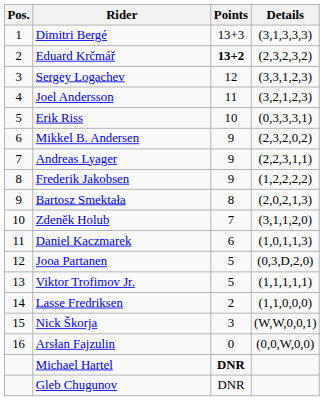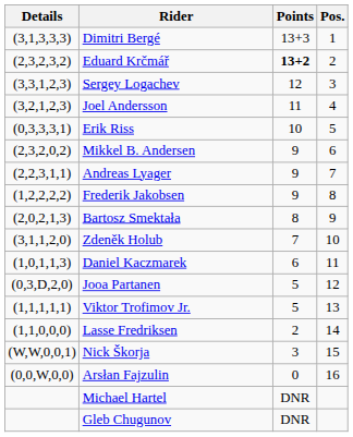 <table class=wikitable style="font-size:93%;">
 <tr>
-<th width=25px>Pos.</th>
+<th width=70px>Details</th>
 <th width=200px>Rider</th>
 <th width=40px>Points</th>
-<th width=70px>Details</th>
+<th width=25px>Pos.</th>
 </tr>
 <tr align=center>
-<td>1</td>
+<td>(3,1,3,3,3)</td>
 <td align=left> <a href='#'>Dimitri Bergé</a></td>
 <td>13+3</td>
-<td>(3,1,3,3,3)</td>
+<td>1</td>
 </tr>
 <tr align=center>
-<td>2</td>
+<td>(2,3,2,3,2)</td>
 <td align=left> <a href='#'>Eduard Krčmář</a></td>
 <td><strong>13+2</strong></td>
-<td>(2,3,2,3,2)</td>
+<td>2</td>
 </tr>
 <tr align=center>
-<td>3</td>
+<td>(3,3,1,2,3)</td>
 <td align=left> <a href='#'>Sergey Logachev</a></td>
 <td>12</td>
-<td>(3,3,1,2,3)</td>
+<td>3</td>
 </tr>
 <tr align=center>
-<td>4</td>
+<td>(3,2,1,2,3)</td>
 <td align=left> <a href='#'>Joel Andersson</a></td>
 <td>11</td>
-<td>(3,2,1,2,3)</td>
+<td>4</td>
 </tr>
 <tr align=center>
-<td>5</td>
+<td>(0,3,3,3,1)</td>
 <td align=left> <a href='#'>Erik Riss</a></td>
 <td>10</td>
-<td>(0,3,3,3,1)</td>
+<td>5</td>
 </tr>
 <tr align=center>
-<td>6</td>
+<td>(2,3,2,0,2)</td>
 <td align=left> <a href='#'>Mikkel B. Andersen</a></td>
 <td>9</td>
-<td>(2,3,2,0,2)</td>
+<td>6</td>
 </tr>
 <tr align=center>
-<td>7</td>
+<td>(2,2,3,1,1)</td>
 <td align=left> <a href='#'>Andreas Lyager</a></td>
 <td>9</td>
-<td>(2,2,3,1,1)</td>
+<td>7</td>
 </tr>
 <tr align=center>
-<td>8</td>
+<td>(1,2,2,2,2)</td>
 <td align=left> <a href='#'>Frederik Jakobsen</a></td>
 <td>9</td>
-<td>(1,2,2,2,2)</td>
+<td>8</td>
 </tr>
 <tr align=center>
-<td>9</td>
+<td>(2,0,2,1,3)</td>
 <td align=left> <a href='#'>Bartosz Smektała</a></td>
 <td>8</td>
-<td>(2,0,2,1,3)</td>
+<td>9</td>
 </tr>
 <tr align=center>
-<td>10</td>
+<td>(3,1,1,2,0)</td>
 <td align=left> <a href='#'>Zdeněk Holub</a></td>
 <td>7</td>
-<td>(3,1,1,2,0)</td>
+<td>10</td>
 </tr>
 <tr align=center>
-<td>11</td>
+<td>(1,0,1,1,3)</td>
 <td align=left> <a href='#'>Daniel Kaczmarek</a></td>
 <td>6</td>
-<td>(1,0,1,1,3)</td>
+<td>11</td>
 </tr>
 <tr align=center>
-<td>12</td>
+<td>(0,3,D,2,0)</td>
 <td align=left> <a href='#'>Jooa Partanen</a></td>
 <td>5</td>
-<td>(0,3,D,2,0)</td>
+<td>12</td>
 </tr>
 <tr align=center>
-<td>13</td>
+<td>(1,1,1,1,1)</td>
 <td align=left> <a href='#'>Viktor Trofimov Jr.</a></td>
 <td>5</td>
-<td>(1,1,1,1,1)</td>
+<td>13</td>
 </tr>
 <tr align=center>
-<td>14</td>
+<td>(1,1,0,0,0)</td>
 <td align=left> <a href='#'>Lasse Fredriksen</a></td>
 <td>2</td>
-<td>(1,1,0,0,0)</td>
+<td>14</td>
 </tr>
 <tr align=center>
-<td>15</td>
+<td>(W,W,0,0,1)</td>
 <td align=left> <a href='#'>Nick Škorja</a></td>
 <td>3</td>
-<td>(W,W,0,0,1)</td>
+<td>15</td>
 </tr>
 <tr align=center>
-<td>16</td>
+<td>(0,0,W,0,0)</td>
 <td align=left> <a href='#'>Arsłan Fajzulin</a></td>
 <td>0</td>
-<td>(0,0,W,0,0)</td>
+<td>16</td>
 </tr>
 <tr align=center>
 <td></td>
 <td align=left> <a href='#'>Michael Hartel</a></td>
-<td><strong>DNR</strong></td>
+<td>DNR</td>
 <td></td>
 </tr>
 <tr align=center>
 <td></td>
 <td align=left> <a href='#'>Gleb Chugunov</a></td>
 <td>DNR</td>
 <td></td>
 </tr>
 </table>
